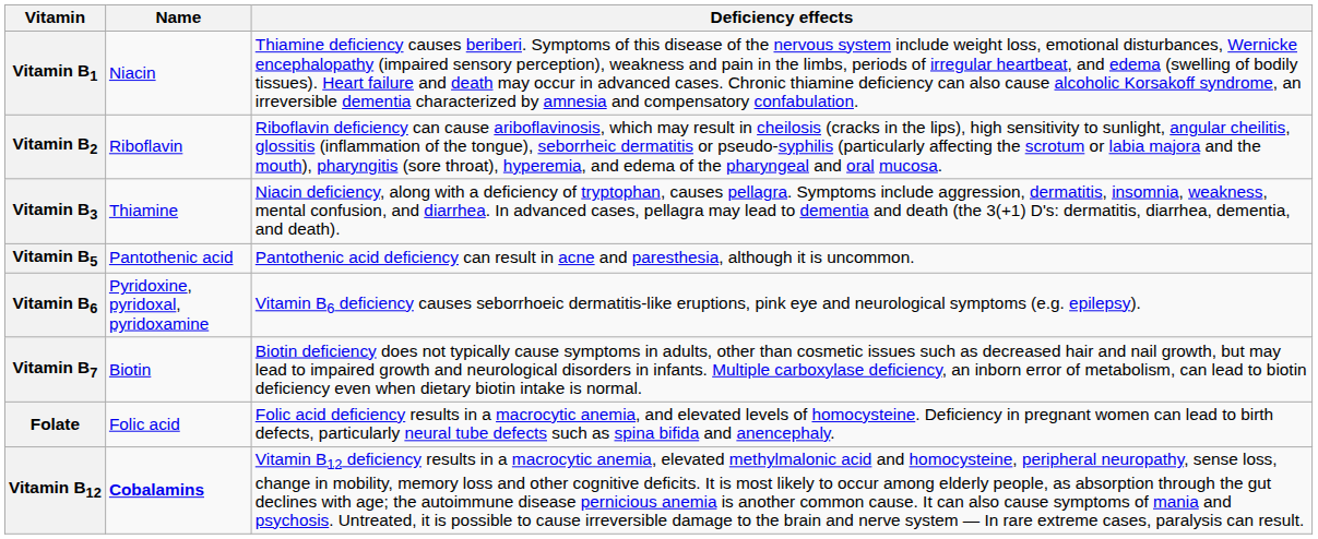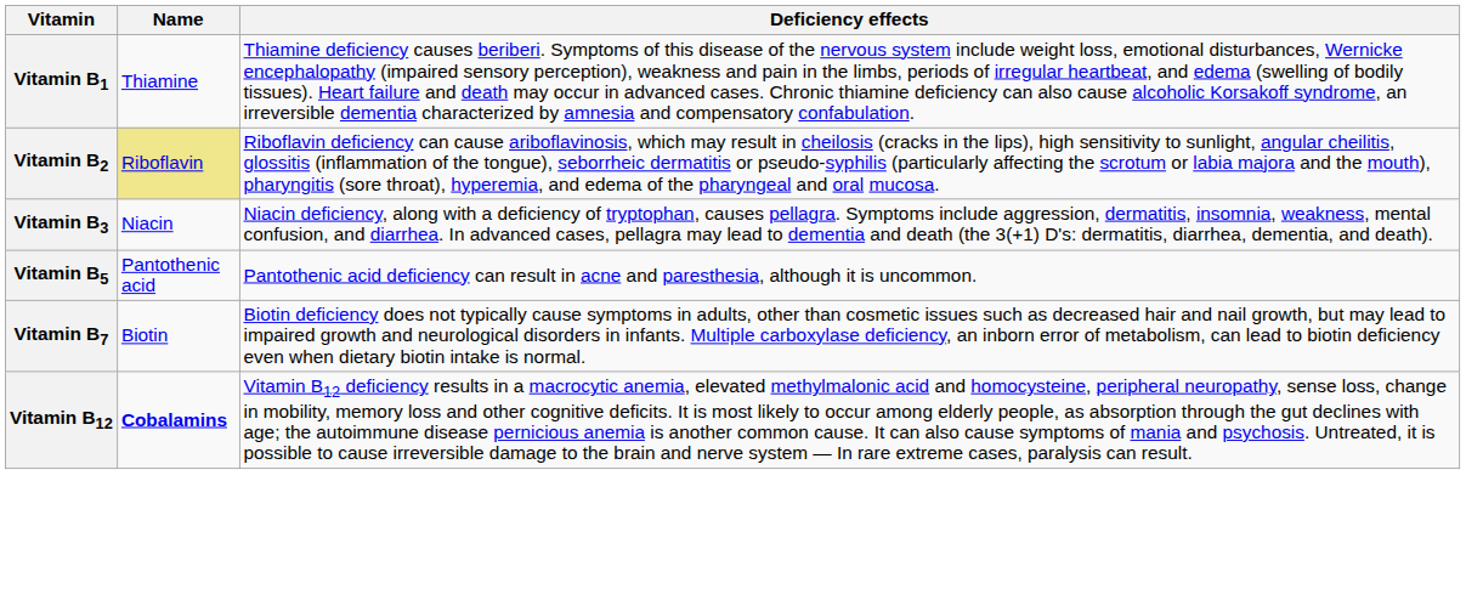 <table class="wikitable">
 <tr>
 <th>Vitamin</th>
 <th>Name</th>
 <th>Deficiency effects</th>
 </tr>
 <tr>
 <th>Vitamin B<sub>1</sub></th>
-<td><a href='#'>Niacin</a></td>
+<td><a href='#'>Thiamine</a></td>
 <td><a href='#'>Thiamine deficiency</a> causes <a href='#'>beriberi</a>. Symptoms of this disease of the <a href='#'>nervous system</a> include weight loss, emotional disturbances, <a href='#'>Wernicke encephalopathy</a> (impaired sensory perception), weakness and pain in the limbs, periods of <a href='#'>irregular heartbeat</a>, and <a href='#'>edema</a> (swelling of bodily tissues). <a href='#'>Heart failure</a> and <a href='#'>death</a> may occur in advanced cases. Chronic thiamine deficiency can also cause <a href='#'>alcoholic Korsakoff syndrome</a>, an irreversible <a href='#'>dementia</a> characterized by <a href='#'>amnesia</a> and compensatory <a href='#'>confabulation</a>.</td>
 </tr>
 <tr>
 <th>Vitamin B<sub>2</sub></th>
-<td><a href='#'>Riboflavin</a></td>
+<td style="background: khaki;"><a href='#'>Riboflavin</a></td>
 <td><a href='#'>Riboflavin deficiency</a> can cause <a href='#'>ariboflavinosis</a>, which may result in <a href='#'>cheilosis</a> (cracks in the lips), high sensitivity to sunlight, <a href='#'>angular cheilitis</a>, <a href='#'>glossitis</a> (inflammation of the tongue), <a href='#'>seborrheic dermatitis</a> or pseudo-<a href='#'>syphilis</a> (particularly affecting the <a href='#'>scrotum</a> or <a href='#'>labia majora</a> and the <a href='#'>mouth</a>), <a href='#'>pharyngitis</a> (sore throat), <a href='#'>hyperemia</a>, and edema of the <a href='#'>pharyngeal</a> and <a href='#'>oral</a> <a href='#'>mucosa</a>.</td>
 </tr>
 <tr>
 <th>Vitamin B<sub>3</sub></th>
-<td><a href='#'>Thiamine</a></td>
+<td><a href='#'>Niacin</a></td>
 <td><a href='#'>Niacin deficiency</a>, along with a deficiency of <a href='#'>tryptophan</a>, causes <a href='#'>pellagra</a>. Symptoms include aggression, <a href='#'>dermatitis</a>, <a href='#'>insomnia</a>, <a href='#'>weakness</a>, mental confusion, and <a href='#'>diarrhea</a>. In advanced cases, pellagra may lead to <a href='#'>dementia</a> and death (the 3(+1) D's: dermatitis, diarrhea, dementia, and death).</td>
 </tr>
 <tr>
 <th>Vitamin B<sub>5</sub></th>
 <td><a href='#'>Pantothenic acid</a></td>
 <td><a href='#'>Pantothenic acid deficiency</a> can result in <a href='#'>acne</a> and <a href='#'>paresthesia</a>, although it is uncommon.</td>
 </tr>
 <tr>
-<th>Vitamin B<sub>6</sub></th>
-<td><a href='#'>Pyridoxine</a>, <a href='#'>pyridoxal</a>, <a href='#'>pyridoxamine</a></td>
-<td><a href='#'>Vitamin B<sub>6</sub> deficiency</a> causes seborrhoeic dermatitis-like eruptions, pink eye and neurological symptoms (e.g. <a href='#'>epilepsy</a>).</td>
-</tr>
-<tr>
 <th>Vitamin B<sub>7</sub></th>
 <td><a href='#'>Biotin</a></td>
 <td><a href='#'>Biotin deficiency</a> does not typically cause symptoms in adults, other than cosmetic issues such as decreased hair and nail growth, but may lead to impaired growth and neurological disorders in infants. <a href='#'>Multiple carboxylase deficiency</a>, an inborn error of metabolism, can lead to biotin deficiency even when dietary biotin intake is normal.</td>
-</tr>
-<tr>
-<th>Folate</th>
-<td><a href='#'>Folic acid</a></td>
-<td><a href='#'>Folic acid deficiency</a> results in a <a href='#'>macrocytic anemia</a>, and elevated levels of <a href='#'>homocysteine</a>. Deficiency in pregnant women can lead to birth defects, particularly <a href='#'>neural tube defects</a> such as <a href='#'>spina bifida</a> and <a href='#'>anencephaly</a>.</td>
 </tr>
 <tr>
 <th>Vitamin B<sub>12</sub></th>
 <td><strong><a href='#'>Cobalamins</a></strong></td>
 <td><a href='#'>Vitamin B<sub>12</sub> deficiency</a> results in a <a href='#'>macrocytic anemia</a>, elevated <a href='#'>methylmalonic acid</a> and <a href='#'>homocysteine</a>, <a href='#'>peripheral neuropathy</a>, sense loss, change in mobility, memory loss and other cognitive deficits. It is most likely to occur among elderly people, as absorption through the gut declines with age; the autoimmune disease <a href='#'>pernicious anemia</a> is another common cause. It can also cause symptoms of <a href='#'>mania</a> and <a href='#'>psychosis</a>. Untreated, it is possible to cause irreversible damage to the brain and nerve system — In rare extreme cases, paralysis can result.</td>
 </tr>
 </table>
